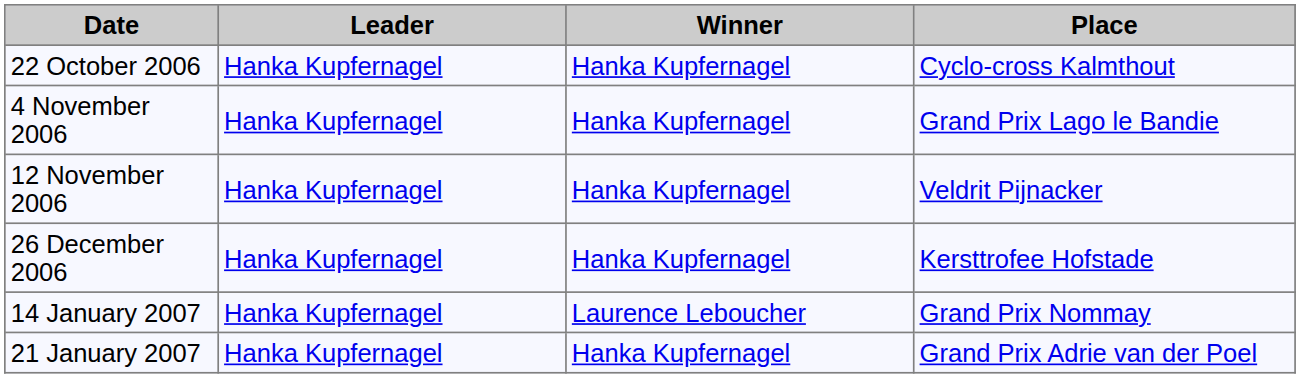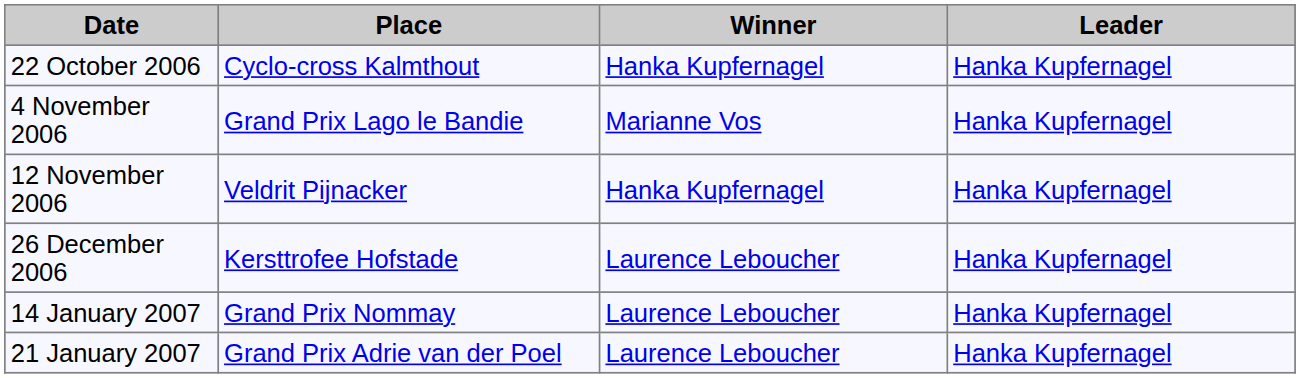 <table bgcolor="#f7f8ff" cellpadding="3" cellspacing="0" border="1" style="font-size: 95%; border: gray solid 1px; border-collapse: collapse;">
 <tr bgcolor="#CCCCCC">
 <td align="center" width="120"><strong>Date</strong></td>
+<td align="center" width="220"><strong>Place</strong></td>
+<td align="center" width="200"><strong>Winner</strong></td>
 <td align="center" width="200"><strong>Leader</strong></td>
-<td align="center" width="200"><strong>Winner</strong></td>
-<td align="center" width="220"><strong>Place</strong></td>
 </tr>
 <tr align="left">
 <td>22 October 2006</td>
+<td> <a href='#'>Cyclo-cross Kalmthout</a></td>
 <td> <a href='#'>Hanka Kupfernagel</a></td>
 <td> <a href='#'>Hanka Kupfernagel</a></td>
-<td> <a href='#'>Cyclo-cross Kalmthout</a></td>
 </tr>
 <tr align="left">
 <td>4 November 2006</td>
+<td> <a href='#'>Grand Prix Lago le Bandie</a></td>
+<td> <a href='#'>Marianne Vos</a></td>
 <td> <a href='#'>Hanka Kupfernagel</a></td>
-<td> <a href='#'>Hanka Kupfernagel</a></td>
-<td> <a href='#'>Grand Prix Lago le Bandie</a></td>
 </tr>
 <tr align="left">
 <td>12 November 2006</td>
+<td> <a href='#'>Veldrit Pijnacker</a></td>
 <td> <a href='#'>Hanka Kupfernagel</a></td>
 <td> <a href='#'>Hanka Kupfernagel</a></td>
-<td> <a href='#'>Veldrit Pijnacker</a></td>
 </tr>
 <tr align="left">
 <td>26 December 2006</td>
+<td> <a href='#'>Kersttrofee Hofstade</a></td>
+<td> <a href='#'>Laurence Leboucher</a></td>
 <td> <a href='#'>Hanka Kupfernagel</a></td>
-<td> <a href='#'>Hanka Kupfernagel</a></td>
-<td> <a href='#'>Kersttrofee Hofstade</a></td>
 </tr>
 <tr align="left">
 <td>14 January 2007</td>
+<td> <a href='#'>Grand Prix Nommay</a></td>
+<td> <a href='#'>Laurence Leboucher</a></td>
 <td> <a href='#'>Hanka Kupfernagel</a></td>
-<td> <a href='#'>Laurence Leboucher</a></td>
-<td> <a href='#'>Grand Prix Nommay</a></td>
 </tr>
 <tr align="left">
 <td>21 January 2007</td>
+<td> <a href='#'>Grand Prix Adrie van der Poel</a></td>
+<td> <a href='#'>Laurence Leboucher</a></td>
 <td> <a href='#'>Hanka Kupfernagel</a></td>
-<td> <a href='#'>Hanka Kupfernagel</a></td>
-<td> <a href='#'>Grand Prix Adrie van der Poel</a></td>
 </tr>
 </table>
